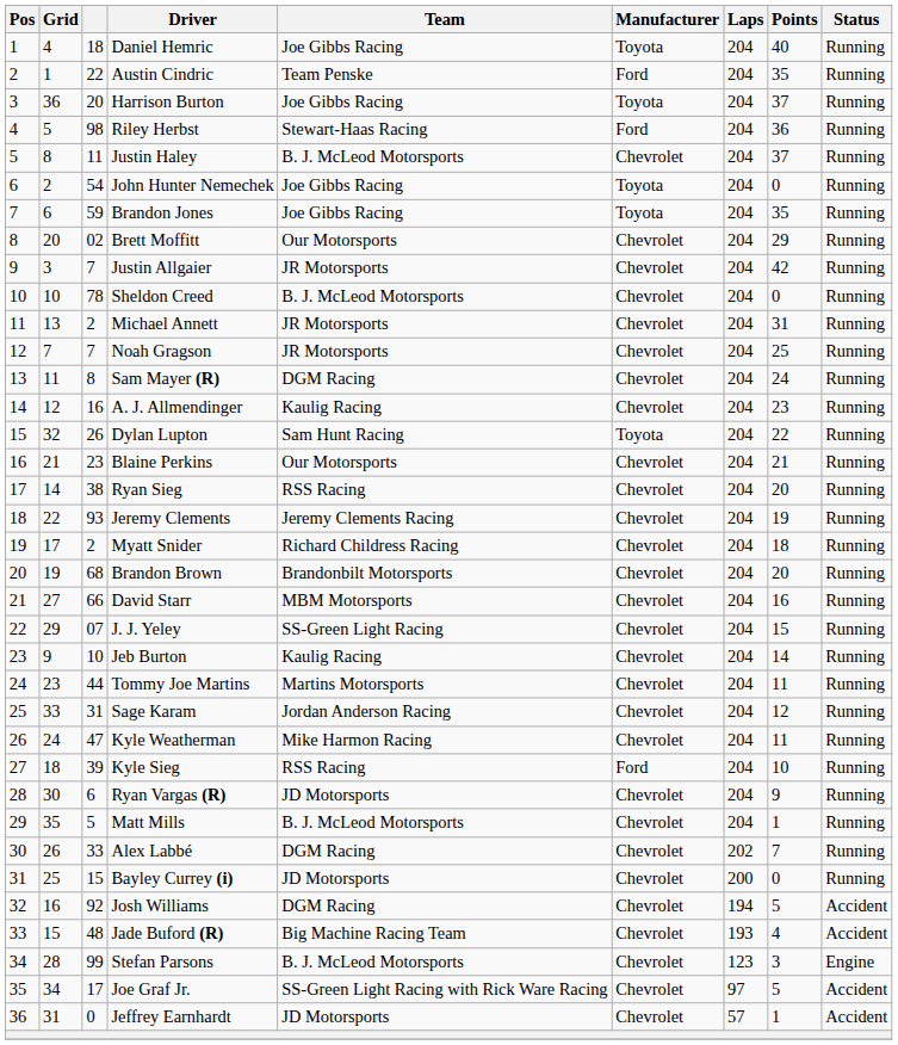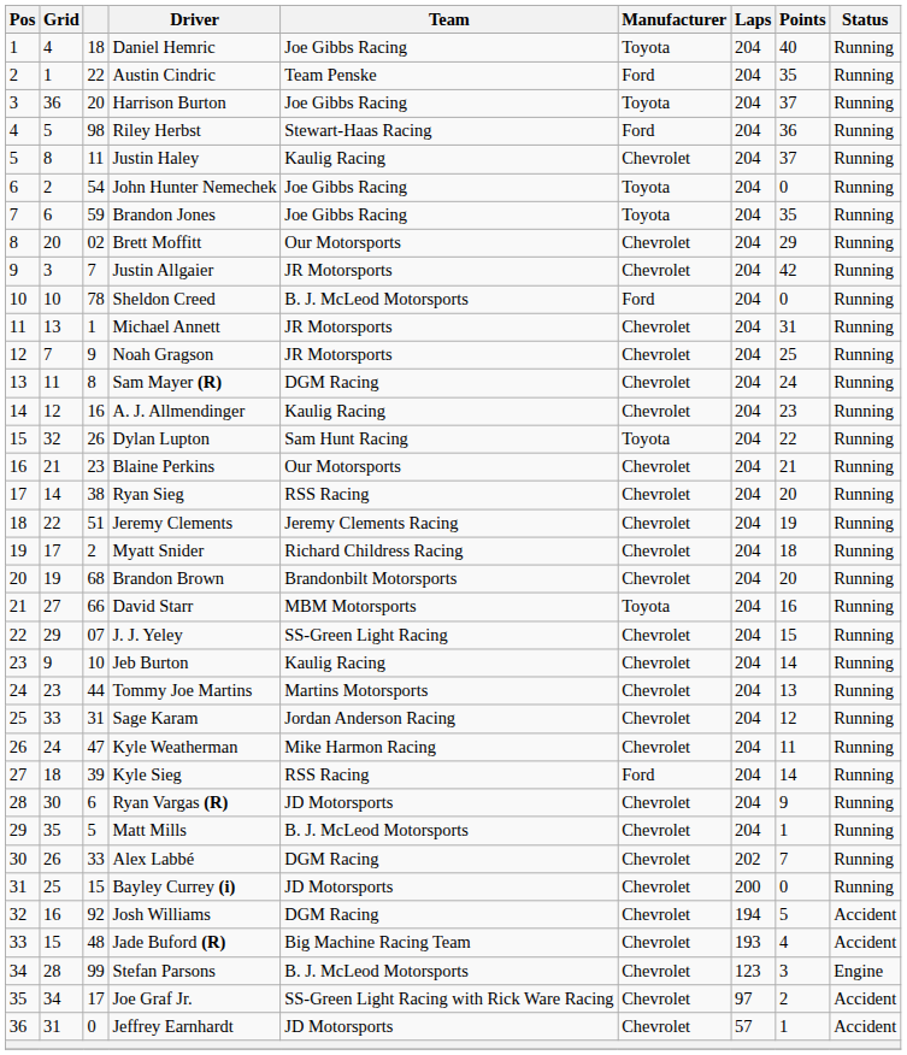 <table class="wikitable" style="font-size:98%">
 <tr>
 <th>Pos</th>
 <th>Grid</th>
 <th></th>
 <th>Driver</th>
 <th>Team</th>
 <th>Manufacturer</th>
 <th>Laps</th>
 <th>Points</th>
 <th>Status</th>
 </tr>
 <tr>
 <td>1</td>
 <td>4</td>
 <td>18</td>
 <td>Daniel Hemric</td>
 <td>Joe Gibbs Racing</td>
 <td>Toyota</td>
 <td>204</td>
 <td>40</td>
 <td>Running</td>
 </tr>
 <tr>
 <td>2</td>
 <td>1</td>
 <td>22</td>
 <td>Austin Cindric</td>
 <td>Team Penske</td>
 <td>Ford</td>
 <td>204</td>
 <td>35</td>
 <td>Running</td>
 </tr>
 <tr>
 <td>3</td>
 <td>36</td>
 <td>20</td>
 <td>Harrison Burton</td>
 <td>Joe Gibbs Racing</td>
 <td>Toyota</td>
 <td>204</td>
 <td>37</td>
 <td>Running</td>
 </tr>
 <tr>
 <td>4</td>
 <td>5</td>
 <td>98</td>
 <td>Riley Herbst</td>
 <td>Stewart-Haas Racing</td>
 <td>Ford</td>
 <td>204</td>
 <td>36</td>
 <td>Running</td>
 </tr>
 <tr>
 <td>5</td>
 <td>8</td>
 <td>11</td>
 <td>Justin Haley</td>
-<td>B. J. McLeod Motorsports</td>
+<td>Kaulig Racing</td>
 <td>Chevrolet</td>
 <td>204</td>
 <td>37</td>
 <td>Running</td>
 </tr>
 <tr>
 <td>6</td>
 <td>2</td>
 <td>54</td>
 <td>John Hunter Nemechek</td>
 <td>Joe Gibbs Racing</td>
 <td>Toyota</td>
 <td>204</td>
 <td>0</td>
 <td>Running</td>
 </tr>
 <tr>
 <td>7</td>
 <td>6</td>
 <td>59</td>
 <td>Brandon Jones</td>
 <td>Joe Gibbs Racing</td>
 <td>Toyota</td>
 <td>204</td>
 <td>35</td>
 <td>Running</td>
 </tr>
 <tr>
 <td>8</td>
 <td>20</td>
 <td>02</td>
 <td>Brett Moffitt</td>
 <td>Our Motorsports</td>
 <td>Chevrolet</td>
 <td>204</td>
 <td>29</td>
 <td>Running</td>
 </tr>
 <tr>
 <td>9</td>
 <td>3</td>
 <td>7</td>
 <td>Justin Allgaier</td>
 <td>JR Motorsports</td>
 <td>Chevrolet</td>
 <td>204</td>
 <td>42</td>
 <td>Running</td>
 </tr>
 <tr>
 <td>10</td>
 <td>10</td>
 <td>78</td>
 <td>Sheldon Creed</td>
 <td>B. J. McLeod Motorsports</td>
-<td>Chevrolet</td>
+<td>Ford</td>
 <td>204</td>
 <td>0</td>
 <td>Running</td>
 </tr>
 <tr>
 <td>11</td>
 <td>13</td>
-<td>2</td>
+<td>1</td>
 <td>Michael Annett</td>
 <td>JR Motorsports</td>
 <td>Chevrolet</td>
 <td>204</td>
 <td>31</td>
 <td>Running</td>
 </tr>
 <tr>
 <td>12</td>
 <td>7</td>
-<td>7</td>
+<td>9</td>
 <td>Noah Gragson</td>
 <td>JR Motorsports</td>
 <td>Chevrolet</td>
 <td>204</td>
 <td>25</td>
 <td>Running</td>
 </tr>
 <tr>
 <td>13</td>
 <td>11</td>
 <td>8</td>
 <td>Sam Mayer <strong>(R)</strong></td>
 <td>DGM Racing</td>
 <td>Chevrolet</td>
 <td>204</td>
 <td>24</td>
 <td>Running</td>
 </tr>
 <tr>
 <td>14</td>
 <td>12</td>
 <td>16</td>
 <td>A. J. Allmendinger</td>
 <td>Kaulig Racing</td>
 <td>Chevrolet</td>
 <td>204</td>
 <td>23</td>
 <td>Running</td>
 </tr>
 <tr>
 <td>15</td>
 <td>32</td>
 <td>26</td>
 <td>Dylan Lupton</td>
 <td>Sam Hunt Racing</td>
 <td>Toyota</td>
 <td>204</td>
 <td>22</td>
 <td>Running</td>
 </tr>
 <tr>
 <td>16</td>
 <td>21</td>
 <td>23</td>
 <td>Blaine Perkins</td>
 <td>Our Motorsports</td>
 <td>Chevrolet</td>
 <td>204</td>
 <td>21</td>
 <td>Running</td>
 </tr>
 <tr>
 <td>17</td>
 <td>14</td>
 <td>38</td>
 <td>Ryan Sieg</td>
 <td>RSS Racing</td>
 <td>Chevrolet</td>
 <td>204</td>
 <td>20</td>
 <td>Running</td>
 </tr>
 <tr>
 <td>18</td>
 <td>22</td>
-<td>93</td>
+<td>51</td>
 <td>Jeremy Clements</td>
 <td>Jeremy Clements Racing</td>
 <td>Chevrolet</td>
 <td>204</td>
 <td>19</td>
 <td>Running</td>
 </tr>
 <tr>
 <td>19</td>
 <td>17</td>
 <td>2</td>
 <td>Myatt Snider</td>
 <td>Richard Childress Racing</td>
 <td>Chevrolet</td>
 <td>204</td>
 <td>18</td>
 <td>Running</td>
 </tr>
 <tr>
 <td>20</td>
 <td>19</td>
 <td>68</td>
 <td>Brandon Brown</td>
 <td>Brandonbilt Motorsports</td>
 <td>Chevrolet</td>
 <td>204</td>
 <td>20</td>
 <td>Running</td>
 </tr>
 <tr>
 <td>21</td>
 <td>27</td>
 <td>66</td>
 <td>David Starr</td>
 <td>MBM Motorsports</td>
-<td>Chevrolet</td>
+<td>Toyota</td>
 <td>204</td>
 <td>16</td>
 <td>Running</td>
 </tr>
 <tr>
 <td>22</td>
 <td>29</td>
 <td>07</td>
 <td>J. J. Yeley</td>
 <td>SS-Green Light Racing</td>
 <td>Chevrolet</td>
 <td>204</td>
 <td>15</td>
 <td>Running</td>
 </tr>
 <tr>
 <td>23</td>
 <td>9</td>
 <td>10</td>
 <td>Jeb Burton</td>
 <td>Kaulig Racing</td>
 <td>Chevrolet</td>
 <td>204</td>
 <td>14</td>
 <td>Running</td>
 </tr>
 <tr>
 <td>24</td>
 <td>23</td>
 <td>44</td>
 <td>Tommy Joe Martins</td>
 <td>Martins Motorsports</td>
 <td>Chevrolet</td>
 <td>204</td>
-<td>11</td>
+<td>13</td>
 <td>Running</td>
 </tr>
 <tr>
 <td>25</td>
 <td>33</td>
 <td>31</td>
 <td>Sage Karam</td>
 <td>Jordan Anderson Racing</td>
 <td>Chevrolet</td>
 <td>204</td>
 <td>12</td>
 <td>Running</td>
 </tr>
 <tr>
 <td>26</td>
 <td>24</td>
 <td>47</td>
 <td>Kyle Weatherman</td>
 <td>Mike Harmon Racing</td>
 <td>Chevrolet</td>
 <td>204</td>
 <td>11</td>
 <td>Running</td>
 </tr>
 <tr>
 <td>27</td>
 <td>18</td>
 <td>39</td>
 <td>Kyle Sieg</td>
 <td>RSS Racing</td>
 <td>Ford</td>
 <td>204</td>
-<td>10</td>
+<td>14</td>
 <td>Running</td>
 </tr>
 <tr>
 <td>28</td>
 <td>30</td>
 <td>6</td>
 <td>Ryan Vargas <strong>(R)</strong></td>
 <td>JD Motorsports</td>
 <td>Chevrolet</td>
 <td>204</td>
 <td>9</td>
 <td>Running</td>
 </tr>
 <tr>
 <td>29</td>
 <td>35</td>
 <td>5</td>
 <td>Matt Mills</td>
 <td>B. J. McLeod Motorsports</td>
 <td>Chevrolet</td>
 <td>204</td>
 <td>1</td>
 <td>Running</td>
 </tr>
 <tr>
 <td>30</td>
 <td>26</td>
 <td>33</td>
 <td>Alex Labbé</td>
 <td>DGM Racing</td>
 <td>Chevrolet</td>
 <td>202</td>
 <td>7</td>
 <td>Running</td>
 </tr>
 <tr>
 <td>31</td>
 <td>25</td>
 <td>15</td>
 <td>Bayley Currey <strong>(i)</strong></td>
 <td>JD Motorsports</td>
 <td>Chevrolet</td>
 <td>200</td>
 <td>0</td>
 <td>Running</td>
 </tr>
 <tr>
 <td>32</td>
 <td>16</td>
 <td>92</td>
 <td>Josh Williams</td>
 <td>DGM Racing</td>
 <td>Chevrolet</td>
 <td>194</td>
 <td>5</td>
 <td>Accident</td>
 </tr>
 <tr>
 <td>33</td>
 <td>15</td>
 <td>48</td>
 <td>Jade Buford <strong>(R)</strong></td>
 <td>Big Machine Racing Team</td>
 <td>Chevrolet</td>
 <td>193</td>
 <td>4</td>
 <td>Accident</td>
 </tr>
 <tr>
 <td>34</td>
 <td>28</td>
 <td>99</td>
 <td>Stefan Parsons</td>
 <td>B. J. McLeod Motorsports</td>
 <td>Chevrolet</td>
 <td>123</td>
 <td>3</td>
 <td>Engine</td>
 </tr>
 <tr>
 <td>35</td>
 <td>34</td>
 <td>17</td>
 <td>Joe Graf Jr.</td>
 <td>SS-Green Light Racing with Rick Ware Racing</td>
 <td>Chevrolet</td>
 <td>97</td>
-<td>5</td>
+<td>2</td>
 <td>Accident</td>
 </tr>
 <tr>
 <td>36</td>
 <td>31</td>
 <td>0</td>
 <td>Jeffrey Earnhardt</td>
 <td>JD Motorsports</td>
 <td>Chevrolet</td>
 <td>57</td>
 <td>1</td>
 <td>Accident</td>
 </tr>
 <tr>
 <th colspan="9"></th>
 </tr>
 <tr>
 </tr>
 </table>
